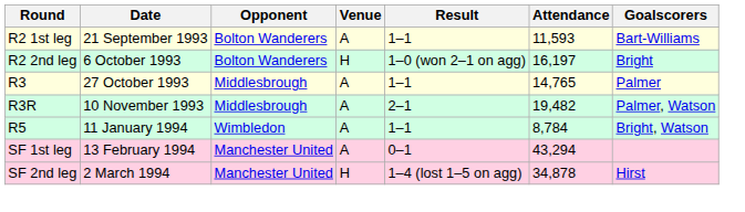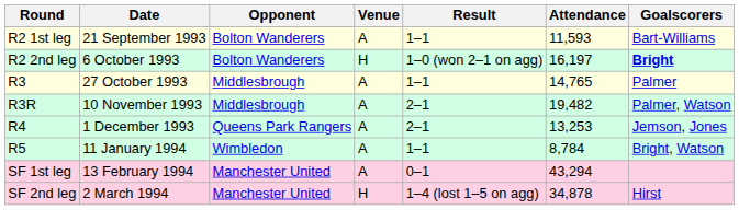 <table class="wikitable">
 <tr>
 <th>Round</th>
 <th>Date</th>
 <th>Opponent</th>
 <th>Venue</th>
 <th>Result</th>
 <th>Attendance</th>
 <th>Goalscorers</th>
 </tr>
 <tr style="background-color: #ffffdd;">
 <td>R2 1st leg</td>
 <td>21 September 1993</td>
 <td><a href='#'>Bolton Wanderers</a></td>
 <td>A</td>
 <td>1–1</td>
 <td>11,593</td>
 <td><a href='#'>Bart-Williams</a></td>
 </tr>
 <tr style="background-color: #d0ffe3;">
 <td>R2 2nd leg</td>
 <td>6 October 1993</td>
 <td><a href='#'>Bolton Wanderers</a></td>
 <td>H</td>
 <td>1–0 (won 2–1 on agg)</td>
 <td>16,197</td>
-<td><a href='#'>Bright</a></td>
+<td><strong><a href='#'>Bright</a></strong></td>
 </tr>
 <tr style="background-color: #ffffdd;">
 <td>R3</td>
 <td>27 October 1993</td>
 <td><a href='#'>Middlesbrough</a></td>
 <td>A</td>
 <td>1–1</td>
 <td>14,765</td>
 <td><a href='#'>Palmer</a></td>
 </tr>
 <tr style="background-color: #d0ffe3;">
 <td>R3R</td>
 <td>10 November 1993</td>
 <td><a href='#'>Middlesbrough</a></td>
 <td>A</td>
 <td>2–1</td>
 <td>19,482</td>
 <td><a href='#'>Palmer</a>, <a href='#'>Watson</a></td>
+</tr>
+<tr style="background-color: #d0ffe3;">
+<td>R4</td>
+<td>1 December 1993</td>
+<td><a href='#'>Queens Park Rangers</a></td>
+<td>A</td>
+<td>2–1</td>
+<td>13,253</td>
+<td><a href='#'>Jemson</a>, <a href='#'>Jones</a></td>
 </tr>
 <tr style="background-color: #d0ffe3;">
 <td>R5</td>
 <td>11 January 1994</td>
 <td><a href='#'>Wimbledon</a></td>
 <td>A</td>
 <td>1–1</td>
 <td>8,784</td>
 <td><a href='#'>Bright</a>, <a href='#'>Watson</a></td>
 </tr>
 <tr style="background-color: #ffd0e3;">
 <td>SF 1st leg</td>
 <td>13 February 1994</td>
 <td><a href='#'>Manchester United</a></td>
 <td>A</td>
 <td>0–1</td>
 <td>43,294</td>
 <td></td>
 </tr>
 <tr style="background-color: #ffd0e3;">
 <td>SF 2nd leg</td>
 <td>2 March 1994</td>
 <td><a href='#'>Manchester United</a></td>
 <td>H</td>
 <td>1–4 (lost 1–5 on agg)</td>
 <td>34,878</td>
 <td><a href='#'>Hirst</a></td>
 </tr>
 </table>
